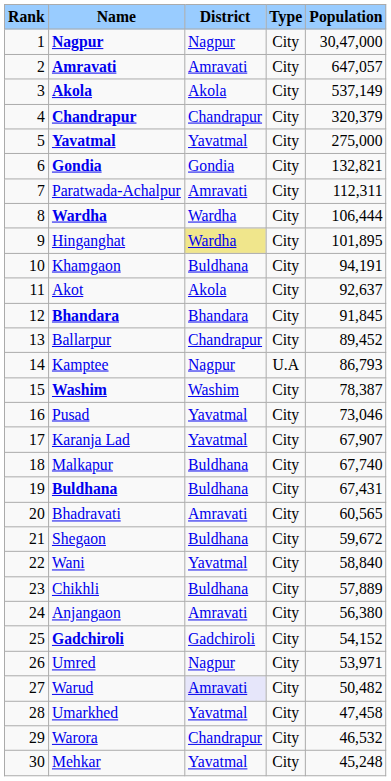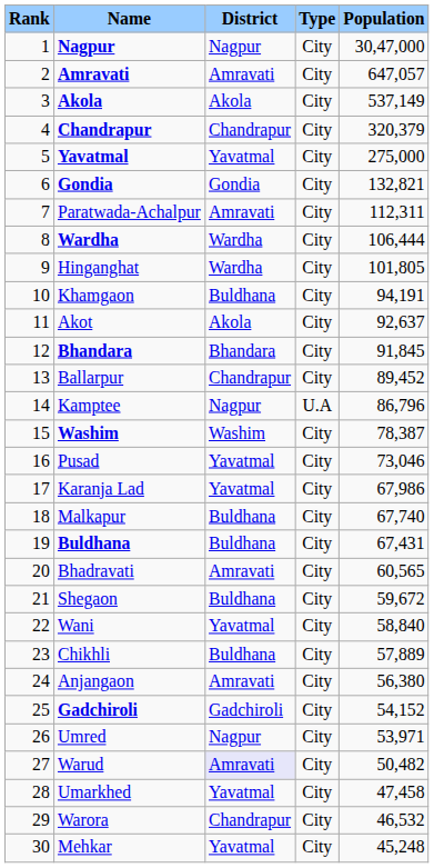 <table class="sortable wikitable" style="text-align:center">
 <tr>
 <th style="background:#9cf;">Rank</th>
 <th style="background:#9cf;">Name</th>
 <th style="background:#9cf;">District</th>
 <th style="background:#9cf;">Type</th>
 <th style="background:#9cf;">Population</th>
 </tr>
 <tr>
 <td align="right">1</td>
 <td align="left"><strong><a href='#'>Nagpur</a></strong></td>
 <td align="left"><a href='#'>Nagpur</a></td>
 <td>City</td>
 <td align="right">30,47,000</td>
 </tr>
 <tr>
 <td align="right">2</td>
 <td align="left"><strong><a href='#'>Amravati</a></strong></td>
 <td align="left"><a href='#'>Amravati</a></td>
 <td>City</td>
 <td align="right">647,057</td>
 </tr>
 <tr>
 <td align="right">3</td>
 <td align="left"><strong><a href='#'>Akola</a></strong></td>
 <td align="left"><a href='#'>Akola</a></td>
 <td>City</td>
 <td align="right">537,149</td>
 </tr>
 <tr>
 <td align="right">4</td>
 <td align="left"><strong><a href='#'>Chandrapur</a></strong></td>
 <td align="left"><a href='#'>Chandrapur</a></td>
 <td>City</td>
 <td align="right">320,379</td>
 </tr>
 <tr>
 <td align="right">5</td>
 <td align="left"><strong><a href='#'>Yavatmal</a></strong></td>
 <td align="left"><a href='#'>Yavatmal</a></td>
 <td>City</td>
 <td align="right">275,000</td>
 </tr>
 <tr>
 <td align="right">6</td>
 <td align="left"><strong><a href='#'>Gondia</a></strong></td>
 <td align="left"><a href='#'>Gondia</a></td>
 <td>City</td>
 <td align="right">132,821</td>
 </tr>
 <tr>
 <td align="right">7</td>
 <td align="left"><a href='#'>Paratwada-Achalpur</a></td>
 <td align="left"><a href='#'>Amravati</a></td>
 <td>City</td>
 <td align="right">112,311</td>
 </tr>
 <tr>
 <td align="right">8</td>
 <td align="left"><strong><a href='#'>Wardha</a></strong></td>
 <td align="left"><a href='#'>Wardha</a></td>
 <td>City</td>
 <td align="right">106,444</td>
 </tr>
 <tr>
 <td align="right">9</td>
 <td align="left"><a href='#'>Hinganghat</a></td>
-<td align="left" style="background: khaki;"><a href='#'>Wardha</a></td>
+<td align="left"><a href='#'>Wardha</a></td>
 <td>City</td>
-<td align="right">101,895</td>
+<td align="right">101,805</td>
 </tr>
 <tr>
 <td align="right">10</td>
 <td align="left"><a href='#'>Khamgaon</a></td>
 <td align="left"><a href='#'>Buldhana</a></td>
 <td>City</td>
 <td align="right">94,191</td>
 </tr>
 <tr>
 <td align="right">11</td>
 <td align="left"><a href='#'>Akot</a></td>
 <td align="left"><a href='#'>Akola</a></td>
 <td>City</td>
 <td align="right">92,637</td>
 </tr>
 <tr>
 <td align="right">12</td>
 <td align="left"><strong><a href='#'>Bhandara</a></strong></td>
 <td align="left"><a href='#'>Bhandara</a></td>
 <td>City</td>
 <td align="right">91,845</td>
 </tr>
 <tr>
 <td align="right">13</td>
 <td align="left"><a href='#'>Ballarpur</a></td>
 <td align="left"><a href='#'>Chandrapur</a></td>
 <td>City</td>
 <td align="right">89,452</td>
 </tr>
 <tr>
 <td align="right">14</td>
 <td align="left"><a href='#'>Kamptee</a></td>
 <td align="left"><a href='#'>Nagpur</a></td>
 <td>U.A</td>
-<td align="right">86,793</td>
+<td align="right">86,796</td>
 </tr>
 <tr>
 <td align="right">15</td>
 <td align="left"><strong><a href='#'>Washim</a></strong></td>
 <td align="left"><a href='#'>Washim</a></td>
 <td>City</td>
 <td align="right">78,387</td>
 </tr>
 <tr>
 <td align="right">16</td>
 <td align="left"><a href='#'>Pusad</a></td>
 <td align="left"><a href='#'>Yavatmal</a></td>
 <td>City</td>
 <td align="right">73,046</td>
 </tr>
 <tr>
 <td align="right">17</td>
 <td align="left"><a href='#'>Karanja Lad</a></td>
 <td align="left"><a href='#'>Yavatmal</a></td>
 <td>City</td>
-<td align="right">67,907</td>
+<td align="right">67,986</td>
 </tr>
 <tr>
 <td align="right">18</td>
 <td align="left"><a href='#'>Malkapur</a></td>
 <td align="left"><a href='#'>Buldhana</a></td>
 <td>City</td>
 <td align="right">67,740</td>
 </tr>
 <tr>
 <td align="right">19</td>
 <td align="left"><strong><a href='#'>Buldhana</a></strong></td>
 <td align="left"><a href='#'>Buldhana</a></td>
 <td>City</td>
 <td align="right">67,431</td>
 </tr>
 <tr>
 <td align="right">20</td>
 <td align="left"><a href='#'>Bhadravati</a></td>
 <td align="left"><a href='#'>Amravati</a></td>
 <td>City</td>
 <td align="right">60,565</td>
 </tr>
 <tr>
 <td align="right">21</td>
 <td align="left"><a href='#'>Shegaon</a></td>
 <td align="left"><a href='#'>Buldhana</a></td>
 <td>City</td>
 <td align="right">59,672</td>
 </tr>
 <tr>
 <td align="right">22</td>
 <td align="left"><a href='#'>Wani</a></td>
 <td align="left"><a href='#'>Yavatmal</a></td>
 <td>City</td>
 <td align="right">58,840</td>
 </tr>
 <tr>
 <td align="right">23</td>
 <td align="left"><a href='#'>Chikhli</a></td>
 <td align="left"><a href='#'>Buldhana</a></td>
 <td>City</td>
 <td align="right">57,889</td>
 </tr>
 <tr>
 <td align="right">24</td>
 <td align="left"><a href='#'>Anjangaon</a></td>
 <td align="left"><a href='#'>Amravati</a></td>
 <td>City</td>
 <td align="right">56,380</td>
 </tr>
 <tr>
 <td align="right">25</td>
 <td align="left"><strong><a href='#'>Gadchiroli</a></strong></td>
 <td align="left"><a href='#'>Gadchiroli</a></td>
 <td>City</td>
 <td align="right">54,152</td>
 </tr>
 <tr>
 <td align="right">26</td>
 <td align="left"><a href='#'>Umred</a></td>
 <td align="left"><a href='#'>Nagpur</a></td>
 <td>City</td>
 <td align="right">53,971</td>
 </tr>
 <tr>
 <td align="right">27</td>
 <td align="left"><a href='#'>Warud</a></td>
 <td align="left" style="background: lavender;"><a href='#'>Amravati</a></td>
 <td>City</td>
 <td align="right">50,482</td>
 </tr>
 <tr>
 <td align="right">28</td>
 <td align="left"><a href='#'>Umarkhed</a></td>
 <td align="left"><a href='#'>Yavatmal</a></td>
 <td>City</td>
 <td align="right">47,458</td>
 </tr>
 <tr>
 <td align="right">29</td>
 <td align="left"><a href='#'>Warora</a></td>
 <td align="left"><a href='#'>Chandrapur</a></td>
 <td>City</td>
 <td align="right">46,532</td>
 </tr>
 <tr>
 <td align="right">30</td>
 <td align="left"><a href='#'>Mehkar</a></td>
 <td align="left"><a href='#'>Yavatmal</a></td>
 <td>City</td>
 <td align="right">45,248</td>
 </tr>
 </table>
